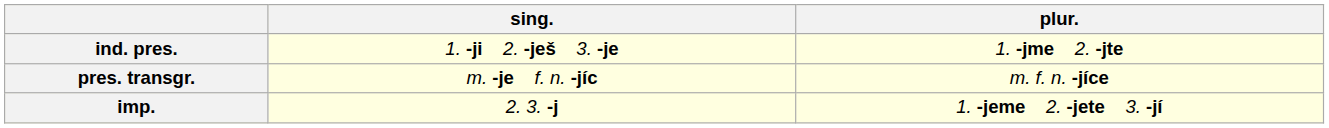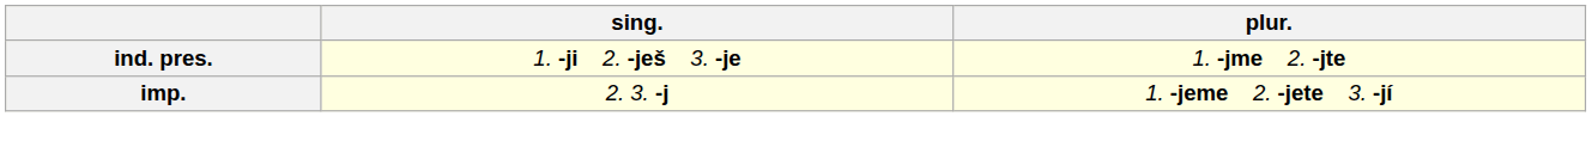 <table class="wikitable" border="1" width=90% style="text-align:center; background:lightyellow">
 <tr>
 <th></th>
 <th width=40%>sing.</th>
 <th width=40%>plur.</th>
 </tr>
 <tr>
 <th>ind. pres.</th>
 <td><em>1.</em> <strong>-ji</strong>    <em>2.</em> <strong>-ješ</strong>    <em>3.</em> <strong>-je</strong></td>
 <td><em>1.</em> <strong>-jme</strong>    <em>2.</em> <strong>-jte</strong></td>
 </tr>
 <tr>
-<th>pres. transgr.</th>
-<td><em>m.</em> <strong>-je</strong>    <em>f. n. </em> <strong>-jíc</strong></td>
-<td><em>m. f. n.</em> <strong>-jíce</strong></td>
-</tr>
-<tr>
 <th>imp.</th>
 <td><em>2. 3.</em> <strong>-j</strong></td>
 <td><em>1.</em> <strong>-jeme</strong>    <em>2.</em> <strong>-jete</strong>    <em>3.</em> <strong>-jí</strong></td>
 </tr>
 </table>
